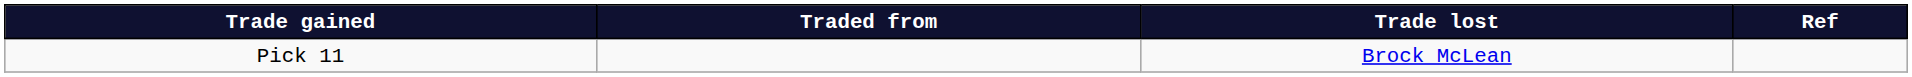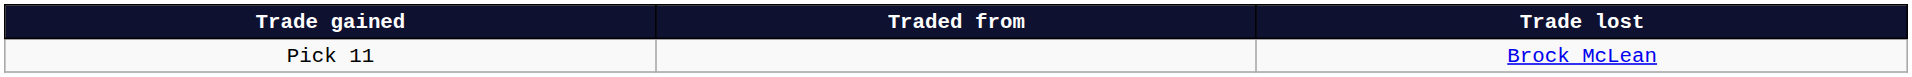 <table class="wikitable" style="text-align:center; font-size:100%; width:60%;">
 <tr style="color:#FFFFFF;">
 <th style="background:#0F1131; border: solid black 1px;">Trade gained</th>
 <th style="background:#0F1131; border: solid black 1px;">Traded from</th>
 <th style="background:#0F1131; border: solid black 1px;">Trade lost</th>
-<th style="background:#0F1131; border: solid black 1px;">Ref</th>
 </tr>
 <tr>
 <td>Pick 11</td>
 <td></td>
 <td><a href='#'>Brock McLean</a></td>
-<td></td>
 </tr>
 </table>
